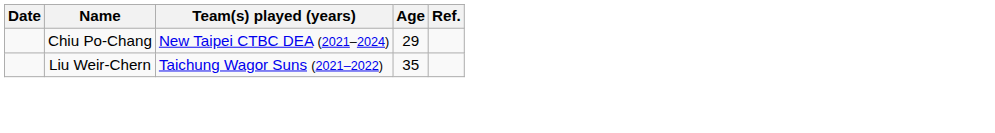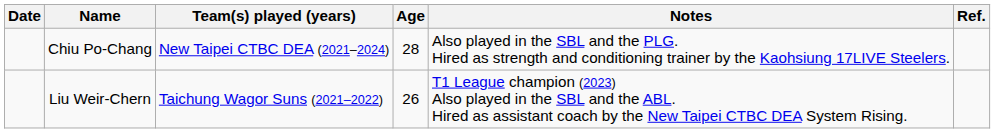 <table class="wikitable sortable" style="text-align:center">
 <tr>
 <th>Date</th>
 <th>Name</th>
 <th>Team(s) played (years)</th>
 <th>Age</th>
+<th>Notes</th>
 <th>Ref.</th>
 </tr>
 <tr>
 <td></td>
 <td>Chiu Po-Chang</td>
 <td align="left"><a href='#'>New Taipei CTBC DEA</a> <small>(<a href='#'>2021</a>–<a href='#'>2024</a>)</small></td>
-<td>29</td>
+<td>28</td>
+<td align="left">Also played in the <a href='#'>SBL</a> and the <a href='#'>PLG</a>.<br>Hired as strength and conditioning trainer by the <a href='#'>Kaohsiung 17LIVE Steelers</a>.</td>
 <td></td>
 </tr>
 <tr>
 <td></td>
 <td>Liu Weir-Chern</td>
 <td align="left"><a href='#'>Taichung Wagor Suns</a> <small>(<a href='#'>2021–2022</a>)</small></td>
-<td>35</td>
+<td>26</td>
+<td align="left"><a href='#'>T1 League</a> champion <small>(<a href='#'>2023</a>)</small><br>Also played in the <a href='#'>SBL</a> and the <a href='#'>ABL</a>.<br>Hired as assistant coach by the <a href='#'>New Taipei CTBC DEA</a> System Rising.</td>
 <td></td>
 </tr>
 </table>
